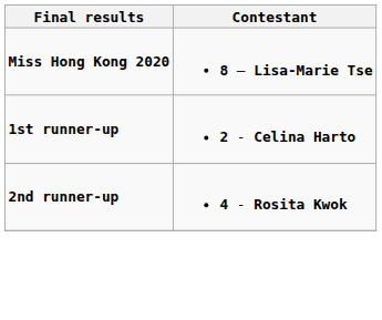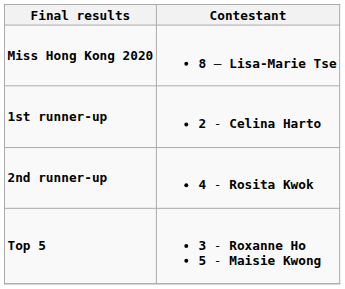 <table class="wikitable" border="1">
 <tr>
 <th>Final results</th>
 <th>Contestant</th>
 </tr>
 <tr>
 <td><strong>Miss Hong Kong 2020</strong></td>
 <td><br><ul><li><strong>8</strong> – <strong>Lisa-Marie Tse</strong></li></ul></td>
 </tr>
 <tr>
 <td><strong>1st runner-up</strong></td>
 <td><br><ul><li><strong>2</strong> - <strong>Celina Harto</strong></li></ul></td>
 </tr>
 <tr>
 <td><strong>2nd runner-up</strong></td>
 <td><br><ul><li><strong>4</strong> - <strong>Rosita Kwok</strong></li></ul></td>
 </tr>
 <tr>
+<td><strong>Top 5</strong></td>
+<td><br><ul><li><strong>3</strong> - <strong>Roxanne Ho</strong></li><li><strong>5</strong> - <strong>Maisie Kwong</strong></li></ul></td>
+</tr>
+<tr>
 </tr>
 </table>
